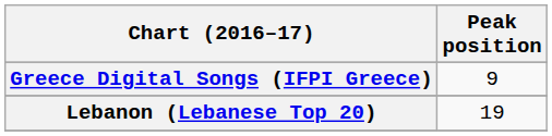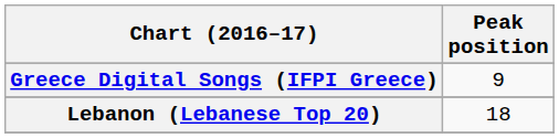 <table class="wikitable sortable plainrowheaders" style="text-align:center">
 <tr>
 <th scope="col">Chart (2016–17)</th>
 <th scope="col">Peak<br> position</th>
 </tr>
 <tr>
 </tr>
 <tr>
 </tr>
 <tr>
 </tr>
 <tr>
 </tr>
 <tr>
 </tr>
 <tr>
 </tr>
 <tr>
 </tr>
 <tr>
 </tr>
 <tr>
 </tr>
 <tr>
 </tr>
 <tr>
 <th scope="row"><a href='#'>Greece Digital Songs</a> (<a href='#'>IFPI Greece</a>)</th>
 <td>9</td>
 </tr>
 <tr>
 </tr>
 <tr>
 </tr>
 <tr>
 </tr>
 <tr>
 </tr>
 <tr>
 <th scope="row">Lebanon (<a href='#'>Lebanese Top 20</a>)</th>
-<td>19</td>
+<td>18</td>
 </tr>
 <tr>
 </tr>
 <tr>
 </tr>
 <tr>
 </tr>
 <tr>
 </tr>
 <tr>
 </tr>
 <tr>
 </tr>
 <tr>
 </tr>
 <tr>
 </tr>
 <tr>
 </tr>
 <tr>
 </tr>
 <tr>
 </tr>
 <tr>
 </tr>
 <tr>
 </tr>
 <tr>
 </tr>
 <tr>
 </tr>
 <tr>
 </tr>
 <tr>
 </tr>
 </table>
